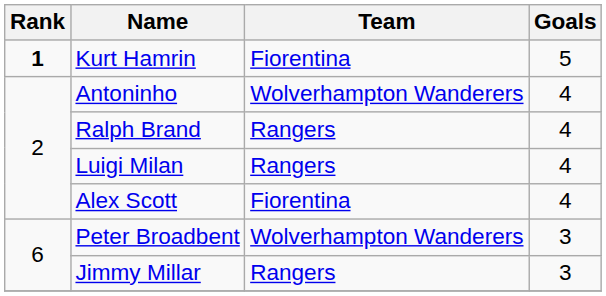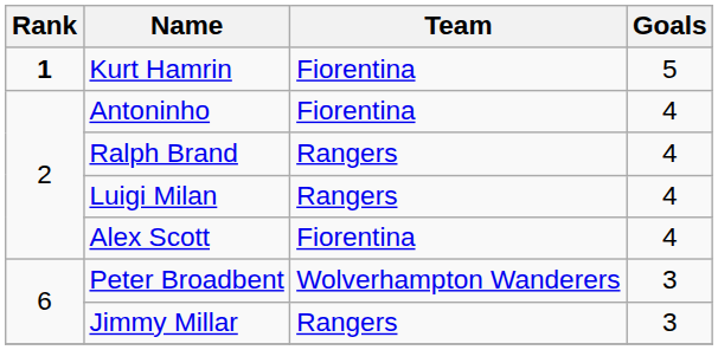 <table class="wikitable" style="text-align:center">
 <tr>
 <th>Rank</th>
 <th>Name</th>
 <th>Team</th>
 <th>Goals</th>
 </tr>
 <tr>
 <td><strong>1</strong></td>
 <td align="left"> <a href='#'>Kurt Hamrin</a></td>
 <td align="left"> <a href='#'>Fiorentina</a></td>
 <td>5</td>
 </tr>
 <tr>
 <td rowspan="4">2</td>
 <td align="left"> <a href='#'>Antoninho</a></td>
-<td align="left"> <a href='#'>Wolverhampton Wanderers</a></td>
+<td align="left"> <a href='#'>Fiorentina</a></td>
 <td>4</td>
 </tr>
 <tr>
 <td align="left"> <a href='#'>Ralph Brand</a></td>
 <td align="left"> <a href='#'>Rangers</a></td>
 <td>4</td>
 </tr>
 <tr>
 <td align="left"> <a href='#'>Luigi Milan</a></td>
 <td align="left"> <a href='#'>Rangers</a></td>
 <td>4</td>
 </tr>
 <tr>
 <td align="left"> <a href='#'>Alex Scott</a></td>
 <td align="left"> <a href='#'>Fiorentina</a></td>
 <td>4</td>
 </tr>
 <tr>
 <td rowspan="2">6</td>
 <td align="left"> <a href='#'>Peter Broadbent</a></td>
 <td align="left"> <a href='#'>Wolverhampton Wanderers</a></td>
 <td>3</td>
 </tr>
 <tr>
 <td align="left"> <a href='#'>Jimmy Millar</a></td>
 <td align="left"> <a href='#'>Rangers</a></td>
 <td>3</td>
 </tr>
 <tr>
 </tr>
 </table>
